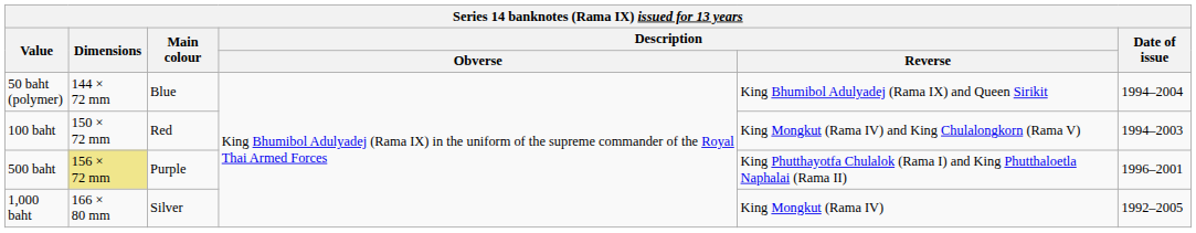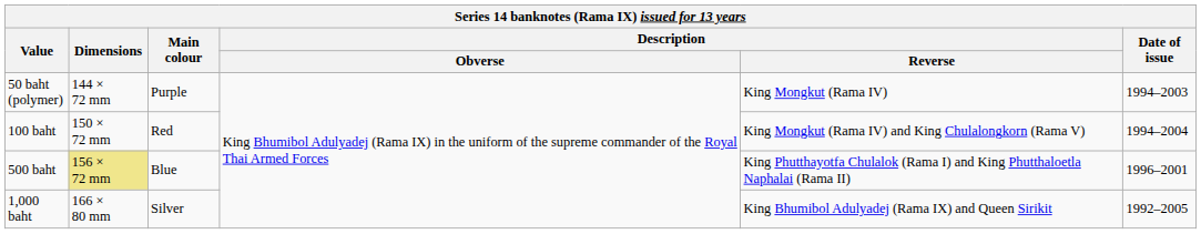 <table class="wikitable" style="font-size: 90%" style="width:100%; text-align: center">
 <tr>
 <th colspan="6">Series 14 banknotes (Rama IX) <em><u>issued for 13 years</u></em></th>
 </tr>
 <tr>
 <th rowspan="2">Value</th>
 <th rowspan="2">Dimensions</th>
 <th rowspan="2">Main colour</th>
 <th colspan="2">Description</th>
 <th rowspan="2">Date of issue</th>
 </tr>
 <tr>
 <th>Obverse</th>
 <th>Reverse</th>
 </tr>
 <tr>
 <td>50 baht<br>(polymer)</td>
 <td>144 × 72 mm</td>
-<td>Blue</td>
+<td>Purple</td>
 <td rowspan="4">King <a href='#'>Bhumibol Adulyadej</a> (Rama IX) in the uniform of the supreme commander of the <a href='#'>Royal Thai Armed Forces</a></td>
-<td>King <a href='#'>Bhumibol Adulyadej</a> (Rama IX) and Queen <a href='#'>Sirikit</a></td>
-<td>1994–2004</td>
+<td>King <a href='#'>Mongkut</a> (Rama IV)</td>
+<td>1994–2003</td>
 </tr>
 <tr>
 <td>100 baht</td>
 <td>150 × 72 mm</td>
 <td>Red</td>
 <td>King <a href='#'>Mongkut</a> (Rama IV) and King <a href='#'>Chulalongkorn</a> (Rama V)</td>
-<td>1994–2003</td>
+<td>1994–2004</td>
 </tr>
 <tr>
 <td>500 baht</td>
 <td style="background: khaki;">156 × 72 mm</td>
-<td>Purple</td>
+<td>Blue</td>
 <td>King <a href='#'>Phutthayotfa Chulalok</a> (Rama I) and King <a href='#'>Phutthaloetla Naphalai</a> (Rama II)</td>
 <td>1996–2001</td>
 </tr>
 <tr>
 <td>1,000 baht</td>
 <td>166 × 80 mm</td>
 <td>Silver</td>
-<td>King <a href='#'>Mongkut</a> (Rama IV)</td>
+<td>King <a href='#'>Bhumibol Adulyadej</a> (Rama IX) and Queen <a href='#'>Sirikit</a></td>
 <td>1992–2005</td>
 </tr>
 </table>
